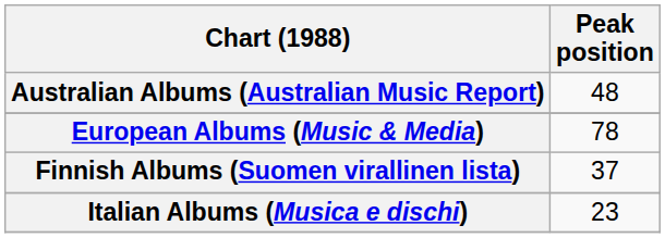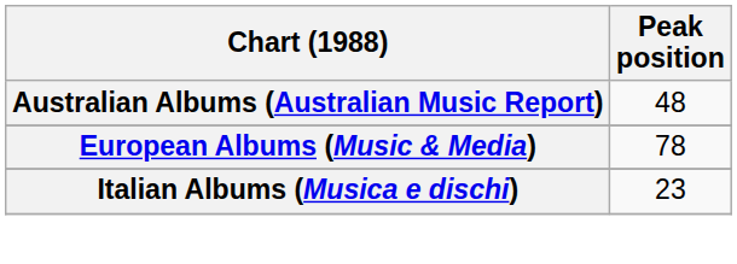 <table class="wikitable sortable plainrowheaders" style="text-align:center">
 <tr>
 <th scope="col">Chart (1988)</th>
 <th scope="col">Peak<br>position</th>
 </tr>
 <tr>
 <th scope="row">Australian Albums (<a href='#'>Australian Music Report</a>)</th>
 <td>48</td>
 </tr>
 <tr>
 </tr>
 <tr>
 </tr>
 <tr>
 <th scope="row"><a href='#'>European Albums</a> (<em><a href='#'>Music & Media</a></em>)</th>
 <td>78</td>
 </tr>
 <tr>
-<th scope="row">Finnish Albums (<a href='#'>Suomen virallinen lista</a>)</th>
-<td>37</td>
-</tr>
-<tr>
 </tr>
 <tr>
 <th scope="row">Italian Albums (<em><a href='#'>Musica e dischi</a></em>)</th>
 <td>23</td>
 </tr>
 <tr>
 </tr>
 <tr>
 </tr>
 <tr>
 </tr>
 <tr>
 </tr>
 <tr>
 </tr>
 </table>
